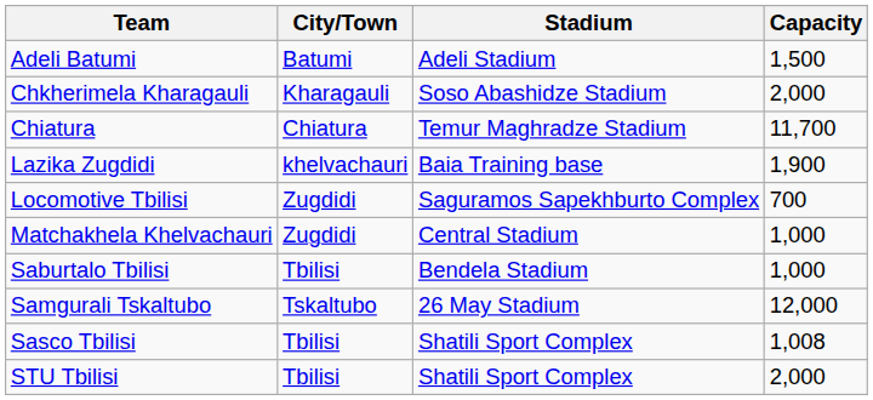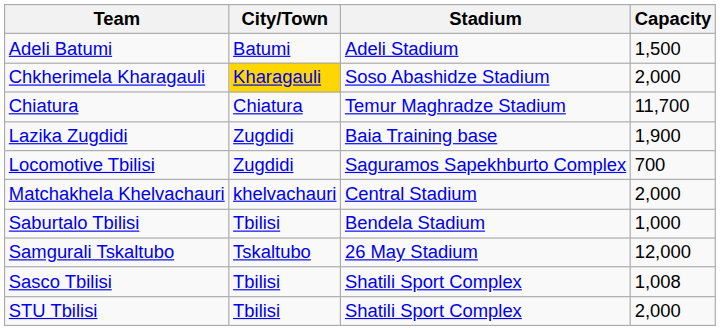 <table class="wikitable sortable" border="1">
 <tr>
 <th>Team</th>
 <th>City/Town</th>
 <th>Stadium</th>
 <th>Capacity</th>
 </tr>
 <tr>
 <td><a href='#'>Adeli Batumi</a></td>
 <td><a href='#'>Batumi</a></td>
 <td><a href='#'>Adeli Stadium</a></td>
 <td>1,500</td>
 </tr>
 <tr>
 <td><a href='#'>Chkherimela Kharagauli</a></td>
-<td><a href='#'>Kharagauli</a></td>
+<td style="background: gold;"><a href='#'>Kharagauli</a></td>
 <td><a href='#'>Soso Abashidze Stadium</a></td>
 <td>2,000</td>
 </tr>
 <tr>
 <td><a href='#'>Chiatura</a></td>
 <td><a href='#'>Chiatura</a></td>
 <td><a href='#'>Temur Maghradze Stadium</a></td>
 <td>11,700</td>
 </tr>
 <tr>
 <td><a href='#'>Lazika Zugdidi</a></td>
-<td><a href='#'>khelvachauri</a></td>
+<td><a href='#'>Zugdidi</a></td>
 <td><a href='#'>Baia Training base</a></td>
 <td>1,900</td>
 </tr>
 <tr>
 <td><a href='#'>Locomotive Tbilisi</a></td>
 <td><a href='#'>Zugdidi</a></td>
 <td><a href='#'>Saguramos Sapekhburto Complex</a></td>
 <td>700</td>
 </tr>
 <tr>
 <td><a href='#'>Matchakhela Khelvachauri</a></td>
-<td><a href='#'>Zugdidi</a></td>
+<td><a href='#'>khelvachauri</a></td>
 <td><a href='#'>Central Stadium</a></td>
-<td>1,000</td>
+<td>2,000</td>
 </tr>
 <tr>
 <td><a href='#'>Saburtalo Tbilisi</a></td>
 <td><a href='#'>Tbilisi</a></td>
 <td><a href='#'>Bendela Stadium</a></td>
 <td>1,000</td>
 </tr>
 <tr>
 <td><a href='#'>Samgurali Tskaltubo</a></td>
 <td><a href='#'>Tskaltubo</a></td>
 <td><a href='#'>26 May Stadium</a></td>
 <td>12,000</td>
 </tr>
 <tr>
 <td><a href='#'>Sasco Tbilisi</a></td>
 <td><a href='#'>Tbilisi</a></td>
 <td><a href='#'>Shatili Sport Complex</a></td>
 <td>1,008</td>
 </tr>
 <tr>
 <td><a href='#'>STU Tbilisi</a></td>
 <td><a href='#'>Tbilisi</a></td>
 <td><a href='#'>Shatili Sport Complex</a></td>
 <td>2,000</td>
 </tr>
 </table>
